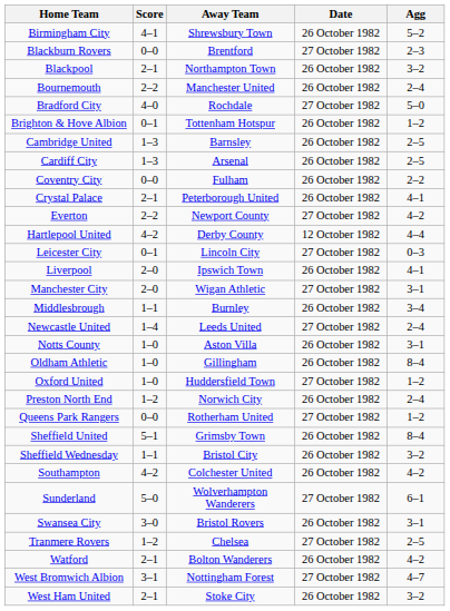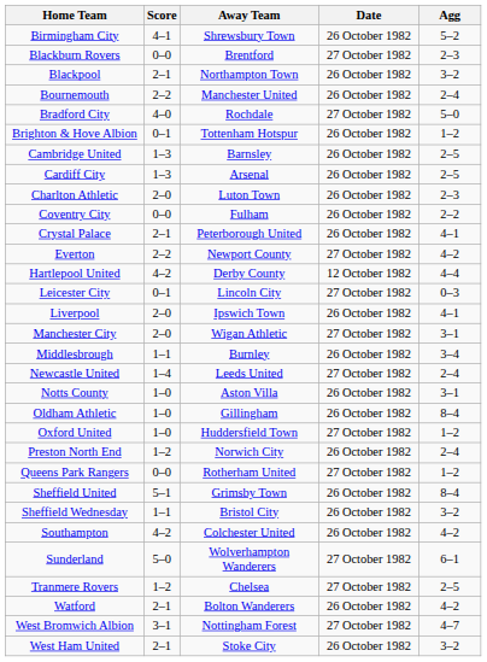 <table class="wikitable" style="text-align:center;">
 <tr>
 <th width=175>Home Team</th>
 <th width=20>Score</th>
 <th width=175>Away Team</th>
 <th width=125>Date</th>
 <th width= 75>Agg</th>
 </tr>
 <tr>
 <td><a href='#'>Birmingham City</a></td>
 <td>4–1</td>
 <td><a href='#'>Shrewsbury Town</a></td>
 <td>26 October 1982</td>
 <td>5–2</td>
 </tr>
 <tr>
 <td><a href='#'>Blackburn Rovers</a></td>
 <td>0–0</td>
 <td><a href='#'>Brentford</a></td>
 <td>27 October 1982</td>
 <td>2–3</td>
 </tr>
 <tr>
 <td><a href='#'>Blackpool</a></td>
 <td>2–1</td>
 <td><a href='#'>Northampton Town</a></td>
 <td>26 October 1982</td>
 <td>3–2</td>
 </tr>
 <tr>
 <td><a href='#'>Bournemouth</a></td>
 <td>2–2</td>
 <td><a href='#'>Manchester United</a></td>
 <td>26 October 1982</td>
 <td>2–4</td>
 </tr>
 <tr>
 <td><a href='#'>Bradford City</a></td>
 <td>4–0</td>
 <td><a href='#'>Rochdale</a></td>
 <td>27 October 1982</td>
 <td>5–0</td>
 </tr>
 <tr>
 <td><a href='#'>Brighton & Hove Albion</a></td>
 <td>0–1</td>
 <td><a href='#'>Tottenham Hotspur</a></td>
 <td>26 October 1982</td>
 <td>1–2</td>
 </tr>
 <tr>
 <td><a href='#'>Cambridge United</a></td>
 <td>1–3</td>
 <td><a href='#'>Barnsley</a></td>
 <td>26 October 1982</td>
 <td>2–5</td>
 </tr>
 <tr>
 <td><a href='#'>Cardiff City</a></td>
 <td>1–3</td>
 <td><a href='#'>Arsenal</a></td>
 <td>26 October 1982</td>
 <td>2–5</td>
+</tr>
+<tr>
+<td><a href='#'>Charlton Athletic</a></td>
+<td>2–0</td>
+<td><a href='#'>Luton Town</a></td>
+<td>26 October 1982</td>
+<td>2–3</td>
 </tr>
 <tr>
 <td><a href='#'>Coventry City</a></td>
 <td>0–0</td>
 <td><a href='#'>Fulham</a></td>
 <td>26 October 1982</td>
 <td>2–2</td>
 </tr>
 <tr>
 <td><a href='#'>Crystal Palace</a></td>
 <td>2–1</td>
 <td><a href='#'>Peterborough United</a></td>
 <td>26 October 1982</td>
 <td>4–1</td>
 </tr>
 <tr>
 <td><a href='#'>Everton</a></td>
 <td>2–2</td>
 <td><a href='#'>Newport County</a></td>
 <td>27 October 1982</td>
 <td>4–2</td>
 </tr>
 <tr>
 <td><a href='#'>Hartlepool United</a></td>
 <td>4–2</td>
 <td><a href='#'>Derby County</a></td>
 <td>12 October 1982</td>
 <td>4–4</td>
 </tr>
 <tr>
 <td><a href='#'>Leicester City</a></td>
 <td>0–1</td>
 <td><a href='#'>Lincoln City</a></td>
 <td>27 October 1982</td>
 <td>0–3</td>
 </tr>
 <tr>
 <td><a href='#'>Liverpool</a></td>
 <td>2–0</td>
 <td><a href='#'>Ipswich Town</a></td>
 <td>26 October 1982</td>
 <td>4–1</td>
 </tr>
 <tr>
 <td><a href='#'>Manchester City</a></td>
 <td>2–0</td>
 <td><a href='#'>Wigan Athletic</a></td>
 <td>27 October 1982</td>
 <td>3–1</td>
 </tr>
 <tr>
 <td><a href='#'>Middlesbrough</a></td>
 <td>1–1</td>
 <td><a href='#'>Burnley</a></td>
 <td>26 October 1982</td>
 <td>3–4</td>
 </tr>
 <tr>
 <td><a href='#'>Newcastle United</a></td>
 <td>1–4</td>
 <td><a href='#'>Leeds United</a></td>
 <td>27 October 1982</td>
 <td>2–4</td>
 </tr>
 <tr>
 <td><a href='#'>Notts County</a></td>
 <td>1–0</td>
 <td><a href='#'>Aston Villa</a></td>
 <td>26 October 1982</td>
 <td>3–1</td>
 </tr>
 <tr>
 <td><a href='#'>Oldham Athletic</a></td>
 <td>1–0</td>
 <td><a href='#'>Gillingham</a></td>
 <td>26 October 1982</td>
 <td>8–4</td>
 </tr>
 <tr>
 <td><a href='#'>Oxford United</a></td>
 <td>1–0</td>
 <td><a href='#'>Huddersfield Town</a></td>
 <td>27 October 1982</td>
 <td>1–2</td>
 </tr>
 <tr>
 <td><a href='#'>Preston North End</a></td>
 <td>1–2</td>
 <td><a href='#'>Norwich City</a></td>
 <td>26 October 1982</td>
 <td>2–4</td>
 </tr>
 <tr>
 <td><a href='#'>Queens Park Rangers</a></td>
 <td>0–0</td>
 <td><a href='#'>Rotherham United</a></td>
 <td>27 October 1982</td>
 <td>1–2</td>
 </tr>
 <tr>
 <td><a href='#'>Sheffield United</a></td>
 <td>5–1</td>
 <td><a href='#'>Grimsby Town</a></td>
 <td>26 October 1982</td>
 <td>8–4</td>
 </tr>
 <tr>
 <td><a href='#'>Sheffield Wednesday</a></td>
 <td>1–1</td>
 <td><a href='#'>Bristol City</a></td>
 <td>26 October 1982</td>
 <td>3–2</td>
 </tr>
 <tr>
 <td><a href='#'>Southampton</a></td>
 <td>4–2</td>
 <td><a href='#'>Colchester United</a></td>
 <td>26 October 1982</td>
 <td>4–2</td>
 </tr>
 <tr>
 <td><a href='#'>Sunderland</a></td>
 <td>5–0</td>
 <td><a href='#'>Wolverhampton Wanderers</a></td>
 <td>27 October 1982</td>
 <td>6–1</td>
 </tr>
 <tr>
-<td><a href='#'>Swansea City</a></td>
-<td>3–0</td>
-<td><a href='#'>Bristol Rovers</a></td>
-<td>26 October 1982</td>
-<td>3–1</td>
-</tr>
-<tr>
 <td><a href='#'>Tranmere Rovers</a></td>
 <td>1–2</td>
 <td><a href='#'>Chelsea</a></td>
 <td>27 October 1982</td>
 <td>2–5</td>
 </tr>
 <tr>
 <td><a href='#'>Watford</a></td>
 <td>2–1</td>
 <td><a href='#'>Bolton Wanderers</a></td>
 <td>26 October 1982</td>
 <td>4–2</td>
 </tr>
 <tr>
 <td><a href='#'>West Bromwich Albion</a></td>
 <td>3–1</td>
 <td><a href='#'>Nottingham Forest</a></td>
 <td>27 October 1982</td>
 <td>4–7</td>
 </tr>
 <tr>
 <td><a href='#'>West Ham United</a></td>
 <td>2–1</td>
 <td><a href='#'>Stoke City</a></td>
 <td>26 October 1982</td>
 <td>3–2</td>
 </tr>
 </table>
